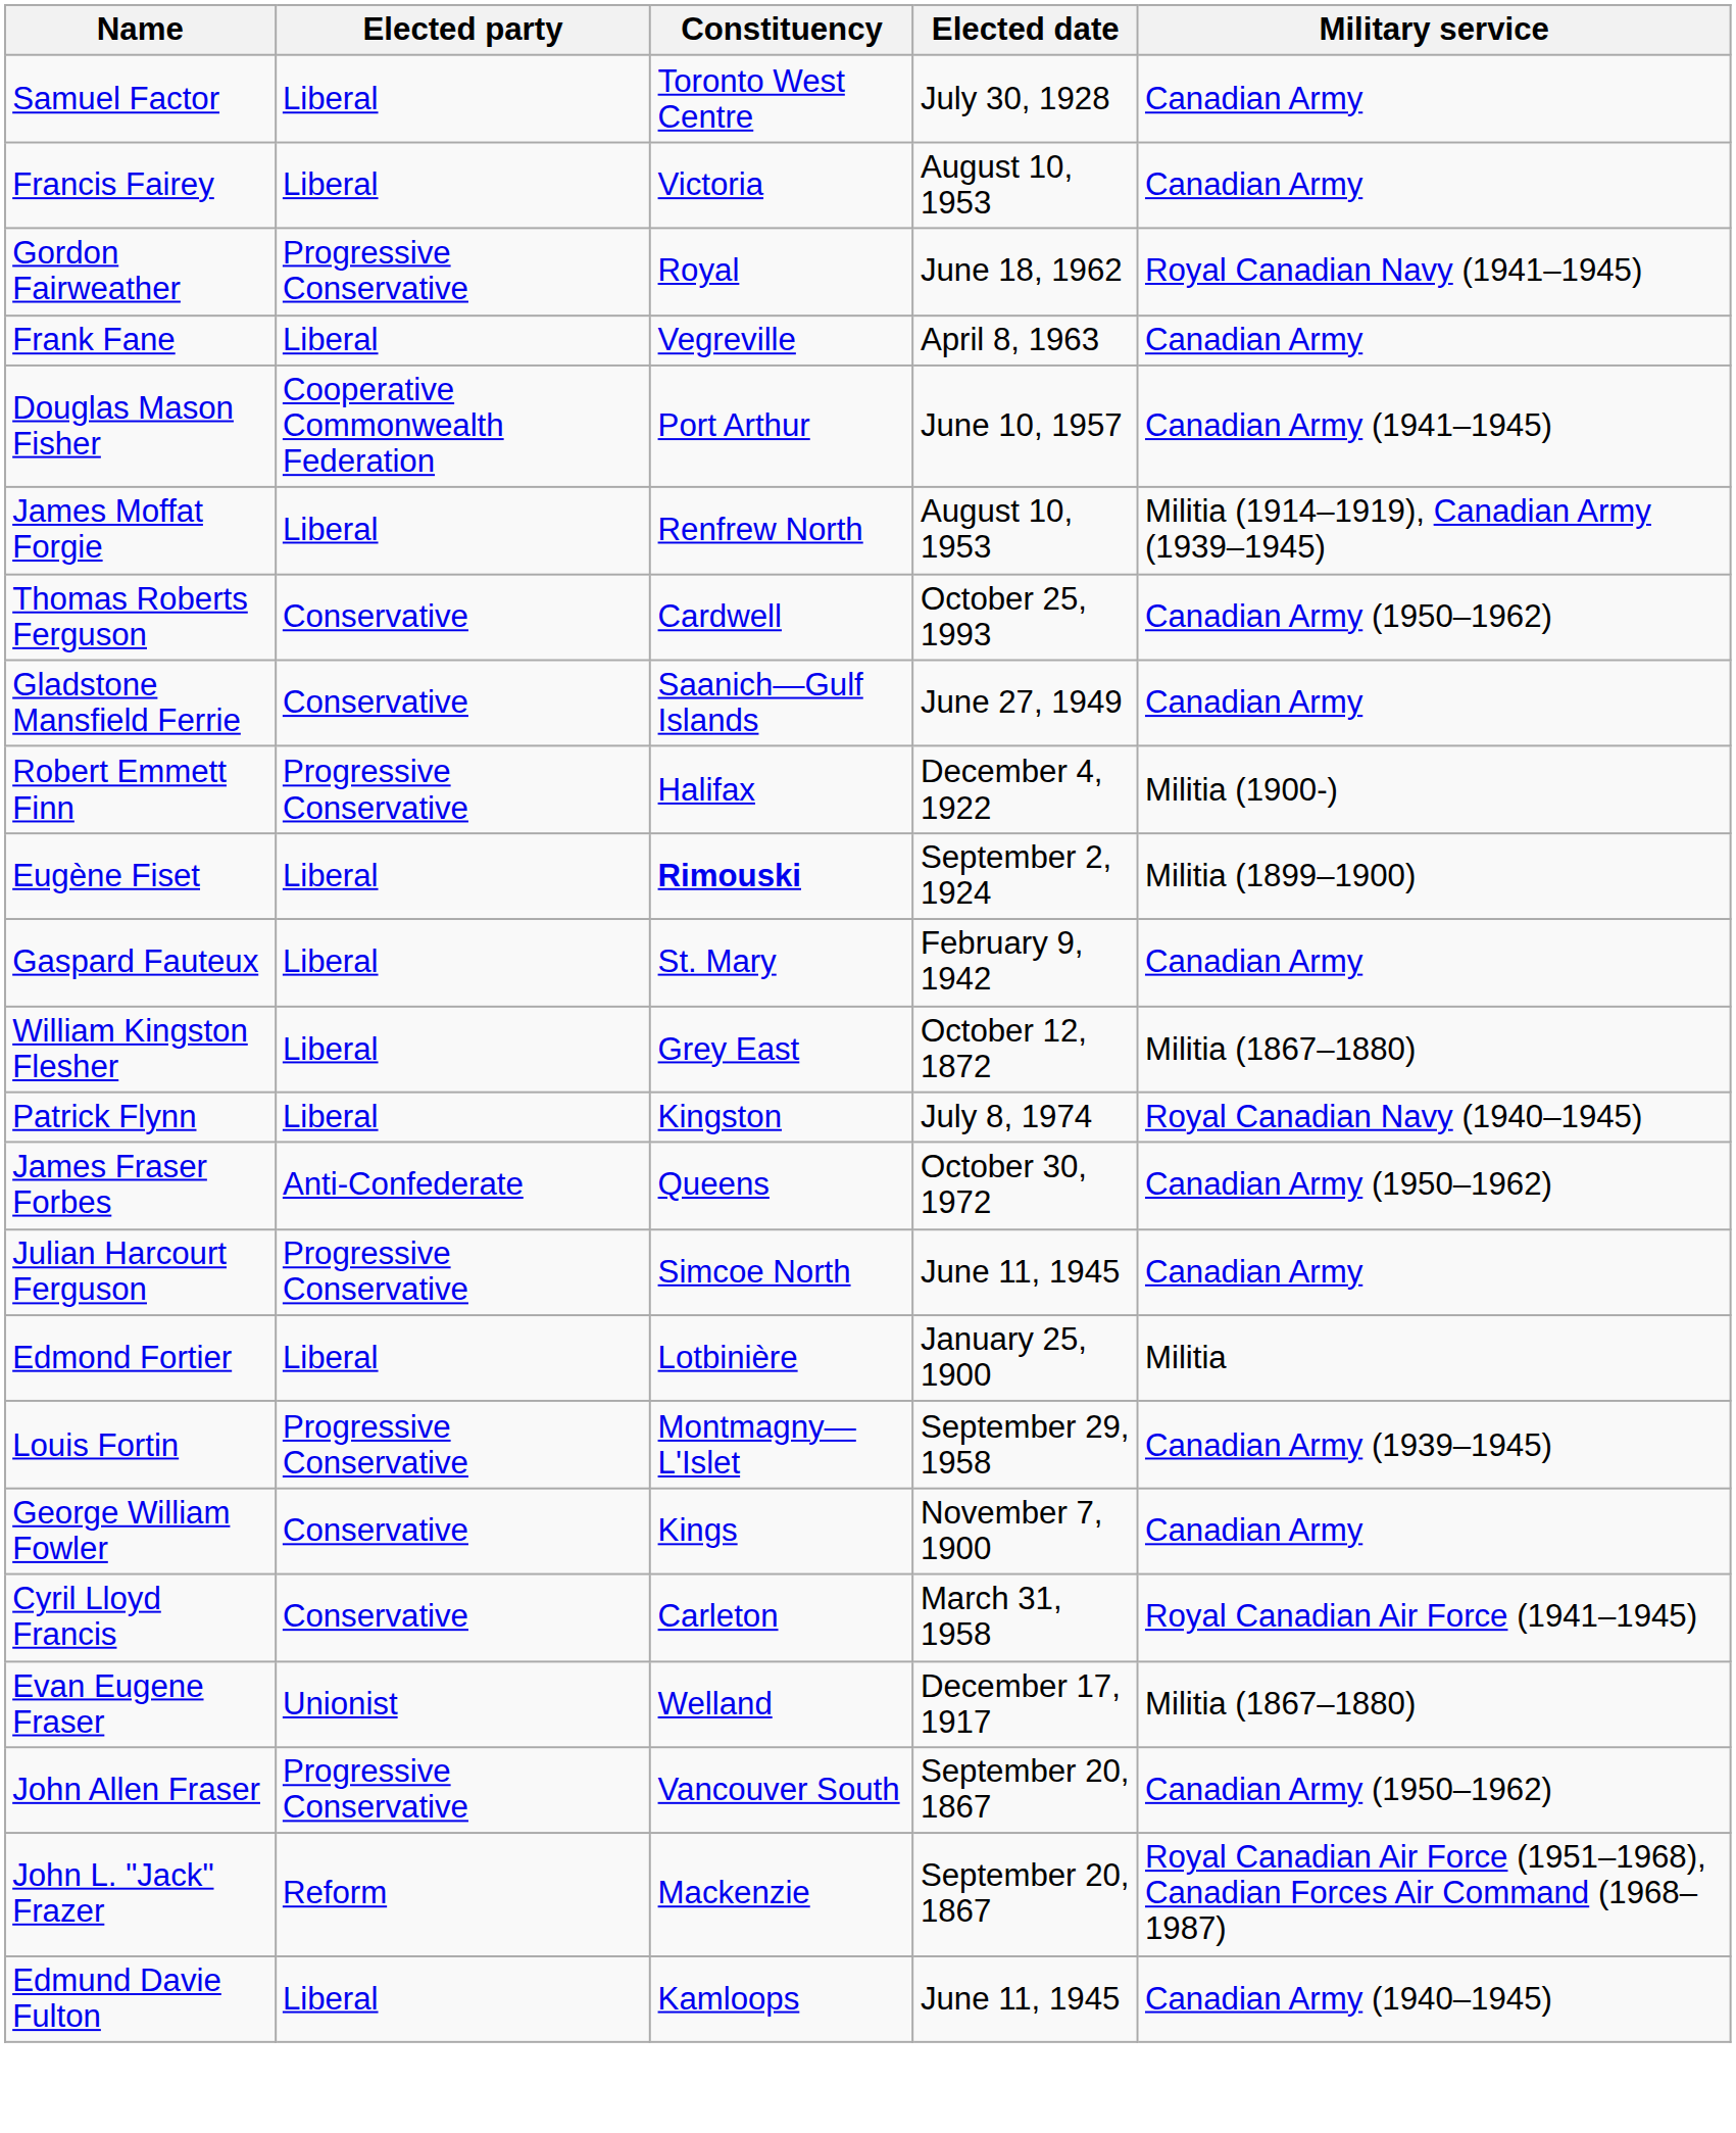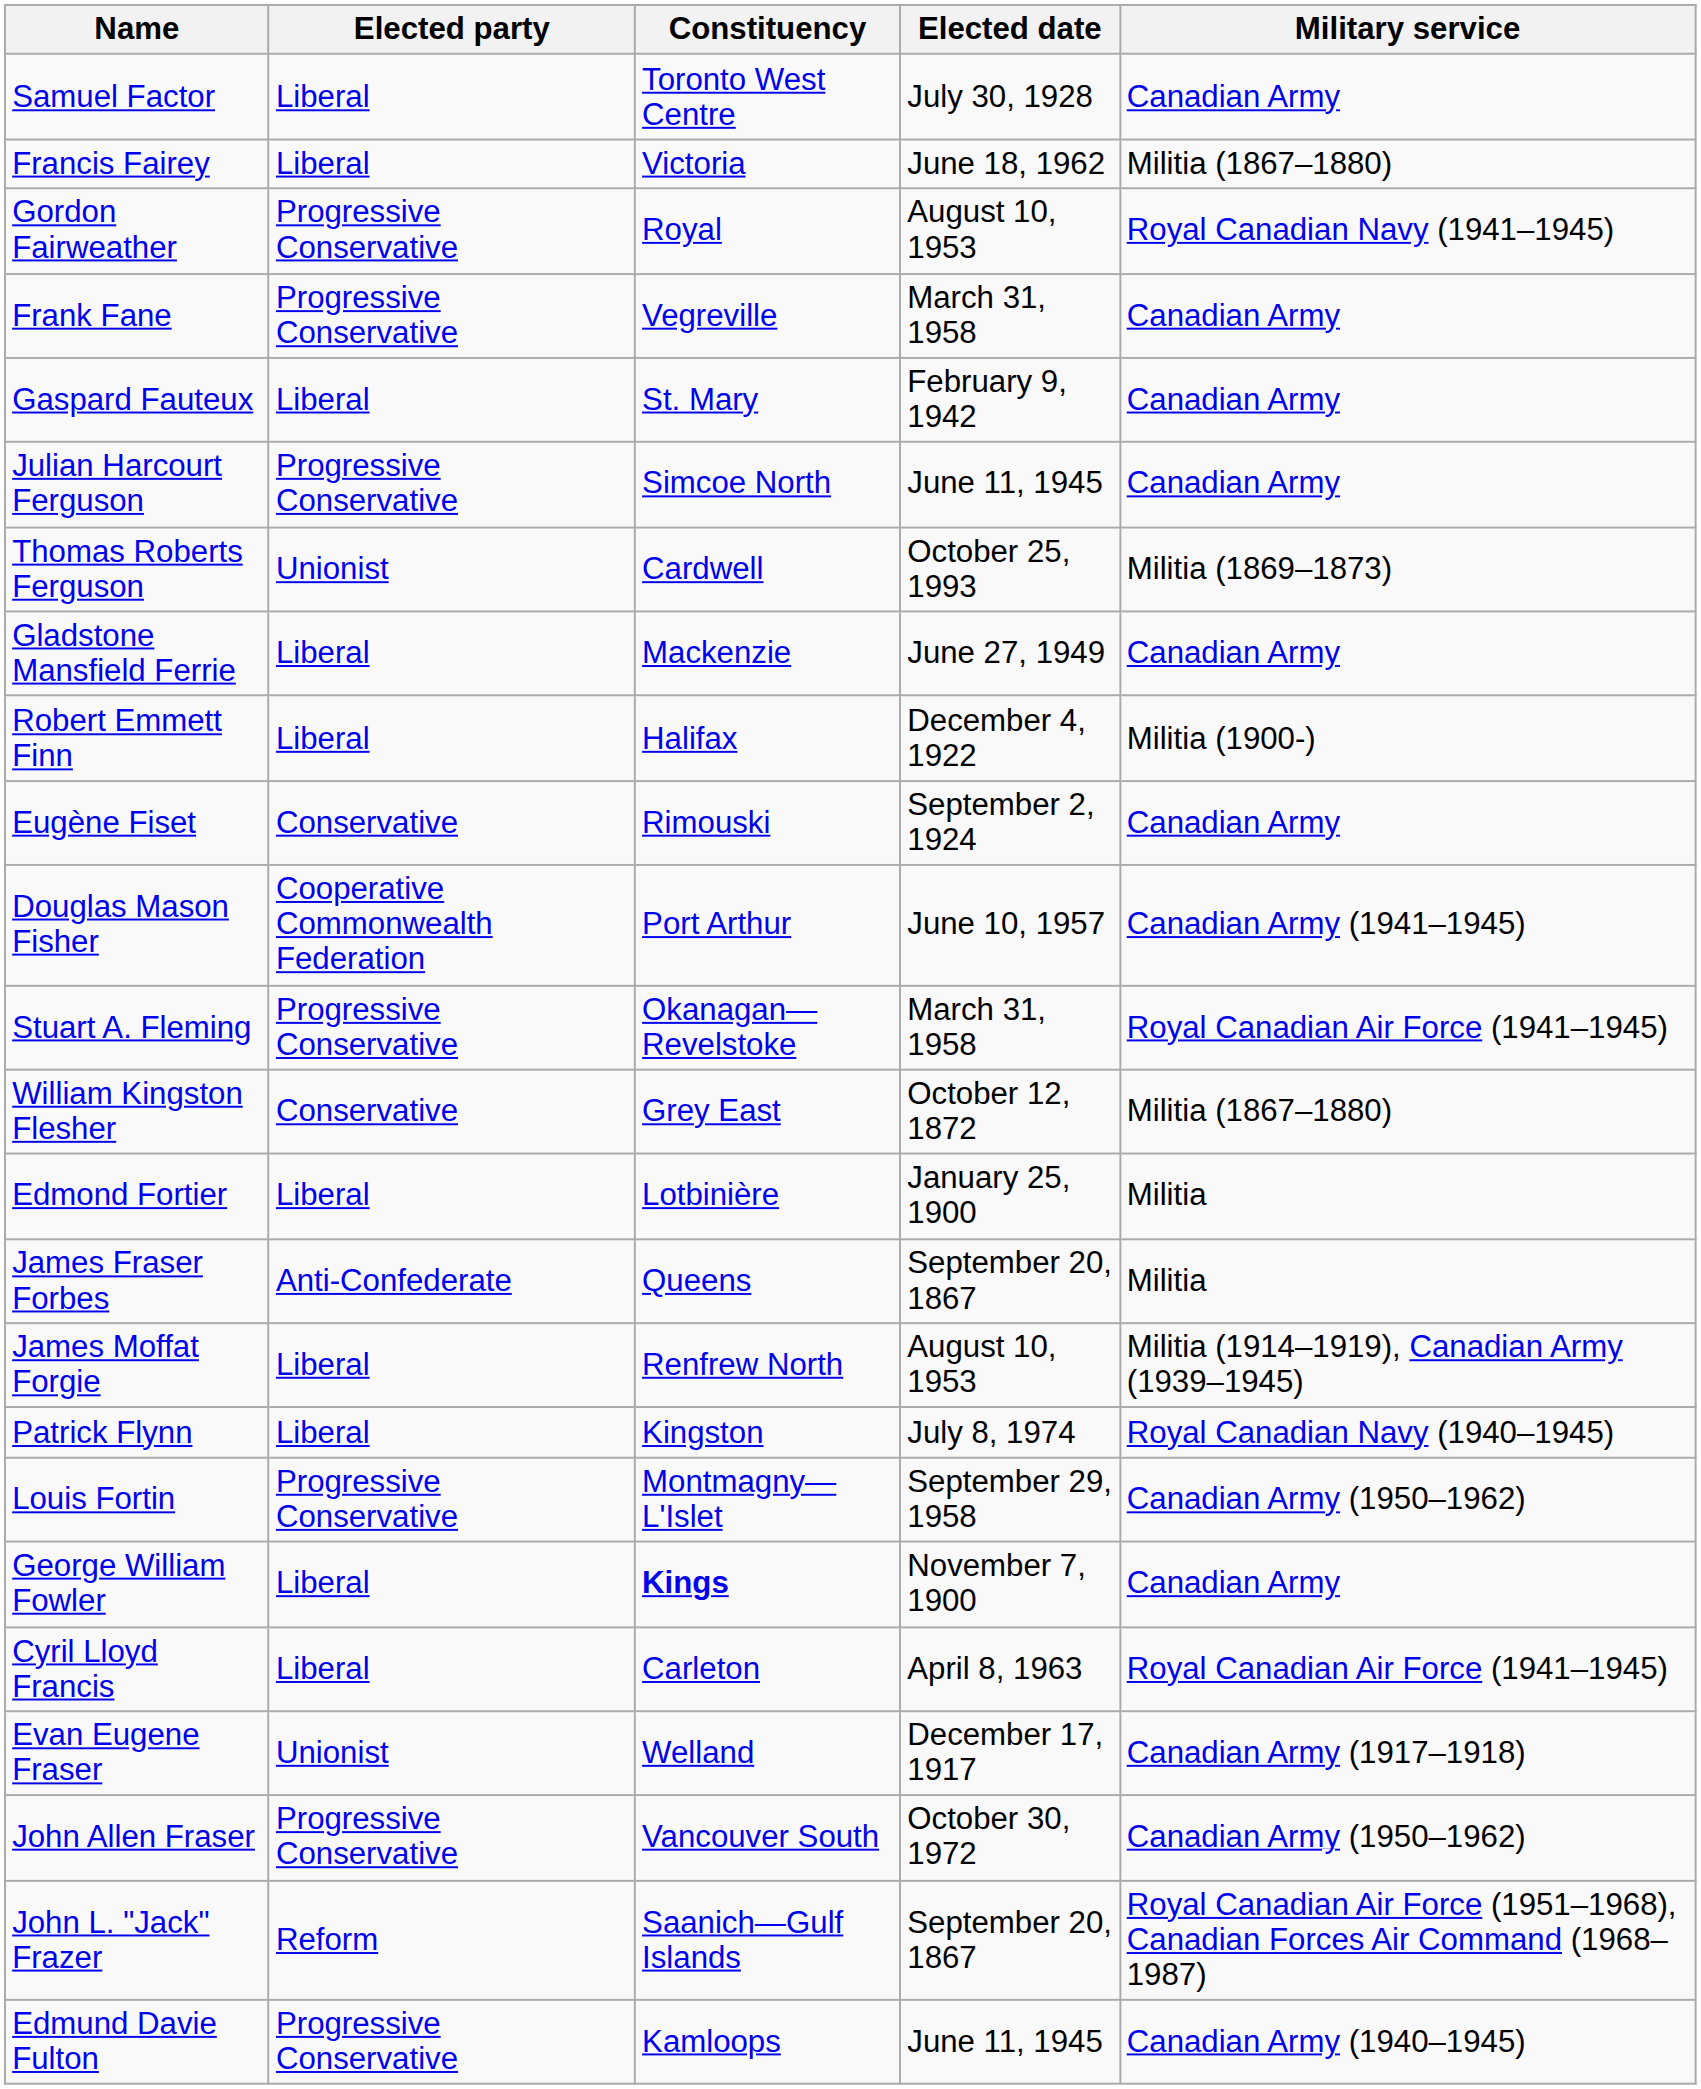 <table class="wikitable sortable">
 <tr>
 <th>Name</th>
 <th>Elected party</th>
 <th>Constituency</th>
 <th>Elected date</th>
 <th>Military service</th>
 </tr>
 <tr>
 <td><a href='#'>Samuel Factor</a></td>
 <td><a href='#'>Liberal</a></td>
 <td><a href='#'>Toronto West Centre</a></td>
 <td>July 30, 1928</td>
 <td><a href='#'>Canadian Army</a></td>
 </tr>
 <tr>
 <td><a href='#'>Francis Fairey</a></td>
 <td><a href='#'>Liberal</a></td>
 <td><a href='#'>Victoria</a></td>
-<td>August 10, 1953</td>
-<td><a href='#'>Canadian Army</a></td>
+<td>June 18, 1962</td>
+<td>Militia (1867–1880)</td>
 </tr>
 <tr>
 <td><a href='#'>Gordon Fairweather</a></td>
 <td><a href='#'>Progressive Conservative</a></td>
 <td><a href='#'>Royal</a></td>
-<td>June 18, 1962</td>
+<td>August 10, 1953</td>
 <td><a href='#'>Royal Canadian Navy</a> (1941–1945)</td>
 </tr>
 <tr>
 <td><a href='#'>Frank Fane</a></td>
+<td><a href='#'>Progressive Conservative</a></td>
+<td><a href='#'>Vegreville</a></td>
+<td>March 31, 1958</td>
+<td><a href='#'>Canadian Army</a></td>
+</tr>
+<tr>
+<td><a href='#'>Gaspard Fauteux</a></td>
 <td><a href='#'>Liberal</a></td>
-<td><a href='#'>Vegreville</a></td>
-<td>April 8, 1963</td>
+<td><a href='#'>St. Mary</a></td>
+<td>February 9, 1942</td>
+<td><a href='#'>Canadian Army</a></td>
+</tr>
+<tr>
+<td><a href='#'>Julian Harcourt Ferguson</a></td>
+<td><a href='#'>Progressive Conservative</a></td>
+<td><a href='#'>Simcoe North</a></td>
+<td>June 11, 1945</td>
+<td><a href='#'>Canadian Army</a></td>
+</tr>
+<tr>
+<td><a href='#'>Thomas Roberts Ferguson</a></td>
+<td><a href='#'>Unionist</a></td>
+<td><a href='#'>Cardwell</a></td>
+<td>October 25, 1993</td>
+<td>Militia (1869–1873)</td>
+</tr>
+<tr>
+<td><a href='#'>Gladstone Mansfield Ferrie</a></td>
+<td><a href='#'>Liberal</a></td>
+<td><a href='#'>Mackenzie</a></td>
+<td>June 27, 1949</td>
+<td><a href='#'>Canadian Army</a></td>
+</tr>
+<tr>
+<td><a href='#'>Robert Emmett Finn</a></td>
+<td><a href='#'>Liberal</a></td>
+<td><a href='#'>Halifax</a></td>
+<td>December 4, 1922</td>
+<td>Militia (1900-)</td>
+</tr>
+<tr>
+<td><a href='#'>Eugène Fiset</a></td>
+<td><a href='#'>Conservative</a></td>
+<td><a href='#'>Rimouski</a></td>
+<td>September 2, 1924</td>
 <td><a href='#'>Canadian Army</a></td>
 </tr>
 <tr>
 <td><a href='#'>Douglas Mason Fisher</a></td>
 <td><a href='#'>Cooperative Commonwealth Federation</a></td>
 <td><a href='#'>Port Arthur</a></td>
 <td>June 10, 1957</td>
 <td><a href='#'>Canadian Army</a> (1941–1945)</td>
 </tr>
 <tr>
+<td><a href='#'>Stuart A. Fleming</a></td>
+<td><a href='#'>Progressive Conservative</a></td>
+<td><a href='#'>Okanagan—Revelstoke</a></td>
+<td>March 31, 1958</td>
+<td><a href='#'>Royal Canadian Air Force</a> (1941–1945)</td>
+</tr>
+<tr>
+<td><a href='#'>William Kingston Flesher</a></td>
+<td><a href='#'>Conservative</a></td>
+<td><a href='#'>Grey East</a></td>
+<td>October 12, 1872</td>
+<td>Militia (1867–1880)</td>
+</tr>
+<tr>
+<td><a href='#'>Edmond Fortier</a></td>
+<td><a href='#'>Liberal</a></td>
+<td><a href='#'>Lotbinière</a></td>
+<td>January 25, 1900</td>
+<td>Militia</td>
+</tr>
+<tr>
+<td><a href='#'>James Fraser Forbes</a></td>
+<td><a href='#'>Anti-Confederate</a></td>
+<td><a href='#'>Queens</a></td>
+<td>September 20, 1867</td>
+<td>Militia</td>
+</tr>
+<tr>
 <td><a href='#'>James Moffat Forgie</a></td>
 <td><a href='#'>Liberal</a></td>
 <td><a href='#'>Renfrew North</a></td>
 <td>August 10, 1953</td>
 <td>Militia (1914–1919), <a href='#'>Canadian Army</a> (1939–1945)</td>
-</tr>
-<tr>
-<td><a href='#'>Thomas Roberts Ferguson</a></td>
-<td><a href='#'>Conservative</a></td>
-<td><a href='#'>Cardwell</a></td>
-<td>October 25, 1993</td>
-<td><a href='#'>Canadian Army</a> (1950–1962)</td>
-</tr>
-<tr>
-<td><a href='#'>Gladstone Mansfield Ferrie</a></td>
-<td><a href='#'>Conservative</a></td>
-<td><a href='#'>Saanich—Gulf Islands</a></td>
-<td>June 27, 1949</td>
-<td><a href='#'>Canadian Army</a></td>
-</tr>
-<tr>
-<td><a href='#'>Robert Emmett Finn</a></td>
-<td><a href='#'>Progressive Conservative</a></td>
-<td><a href='#'>Halifax</a></td>
-<td>December 4, 1922</td>
-<td>Militia (1900-)</td>
-</tr>
-<tr>
-<td><a href='#'>Eugène Fiset</a></td>
-<td><a href='#'>Liberal</a></td>
-<td><strong><a href='#'>Rimouski</a></strong></td>
-<td>September 2, 1924</td>
-<td>Militia (1899–1900)</td>
-</tr>
-<tr>
-<td><a href='#'>Gaspard Fauteux</a></td>
-<td><a href='#'>Liberal</a></td>
-<td><a href='#'>St. Mary</a></td>
-<td>February 9, 1942</td>
-<td><a href='#'>Canadian Army</a></td>
-</tr>
-<tr>
-<td><a href='#'>William Kingston Flesher</a></td>
-<td><a href='#'>Liberal</a></td>
-<td><a href='#'>Grey East</a></td>
-<td>October 12, 1872</td>
-<td>Militia (1867–1880)</td>
 </tr>
 <tr>
 <td><a href='#'>Patrick Flynn</a></td>
 <td><a href='#'>Liberal</a></td>
 <td><a href='#'>Kingston</a></td>
 <td>July 8, 1974</td>
 <td><a href='#'>Royal Canadian Navy</a> (1940–1945)</td>
 </tr>
 <tr>
-<td><a href='#'>James Fraser Forbes</a></td>
-<td><a href='#'>Anti-Confederate</a></td>
-<td><a href='#'>Queens</a></td>
-<td>October 30, 1972</td>
-<td><a href='#'>Canadian Army</a> (1950–1962)</td>
-</tr>
-<tr>
-<td><a href='#'>Julian Harcourt Ferguson</a></td>
-<td><a href='#'>Progressive Conservative</a></td>
-<td><a href='#'>Simcoe North</a></td>
-<td>June 11, 1945</td>
-<td><a href='#'>Canadian Army</a></td>
-</tr>
-<tr>
-<td><a href='#'>Edmond Fortier</a></td>
-<td><a href='#'>Liberal</a></td>
-<td><a href='#'>Lotbinière</a></td>
-<td>January 25, 1900</td>
-<td>Militia</td>
-</tr>
-<tr>
 <td><a href='#'>Louis Fortin</a></td>
 <td><a href='#'>Progressive Conservative</a></td>
 <td><a href='#'>Montmagny—L'Islet</a></td>
 <td>September 29, 1958</td>
-<td><a href='#'>Canadian Army</a> (1939–1945)</td>
+<td><a href='#'>Canadian Army</a> (1950–1962)</td>
 </tr>
 <tr>
 <td><a href='#'>George William Fowler</a></td>
-<td><a href='#'>Conservative</a></td>
-<td><a href='#'>Kings</a></td>
+<td><a href='#'>Liberal</a></td>
+<td><strong><a href='#'>Kings</a></strong></td>
 <td>November 7, 1900</td>
 <td><a href='#'>Canadian Army</a></td>
 </tr>
 <tr>
 <td><a href='#'>Cyril Lloyd Francis</a></td>
-<td><a href='#'>Conservative</a></td>
+<td><a href='#'>Liberal</a></td>
 <td><a href='#'>Carleton</a></td>
-<td>March 31, 1958</td>
+<td>April 8, 1963</td>
 <td><a href='#'>Royal Canadian Air Force</a> (1941–1945)</td>
 </tr>
 <tr>
 <td><a href='#'>Evan Eugene Fraser</a></td>
 <td><a href='#'>Unionist</a></td>
 <td><a href='#'>Welland</a></td>
 <td>December 17, 1917</td>
-<td>Militia (1867–1880)</td>
+<td><a href='#'>Canadian Army</a> (1917–1918)</td>
 </tr>
 <tr>
 <td><a href='#'>John Allen Fraser</a></td>
 <td><a href='#'>Progressive Conservative</a></td>
 <td><a href='#'>Vancouver South</a></td>
-<td>September 20, 1867</td>
+<td>October 30, 1972</td>
 <td><a href='#'>Canadian Army</a> (1950–1962)</td>
 </tr>
 <tr>
 <td><a href='#'>John L. "Jack" Frazer</a></td>
 <td><a href='#'>Reform</a></td>
-<td><a href='#'>Mackenzie</a></td>
+<td><a href='#'>Saanich—Gulf Islands</a></td>
 <td>September 20, 1867</td>
 <td><a href='#'>Royal Canadian Air Force</a> (1951–1968), <a href='#'>Canadian Forces Air Command</a> (1968–1987)</td>
 </tr>
 <tr>
 <td><a href='#'>Edmund Davie Fulton</a></td>
-<td><a href='#'>Liberal</a></td>
+<td><a href='#'>Progressive Conservative</a></td>
 <td><a href='#'>Kamloops</a></td>
 <td>June 11, 1945</td>
 <td><a href='#'>Canadian Army</a> (1940–1945)</td>
 </tr>
 </table>
